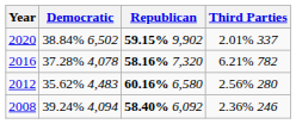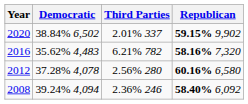 <table class="wikitable"  style="float:right; margin:1em; font-size:95%;">
 <tr style="background:lightgrey;">
 <th>Year</th>
 <th><a href='#'>Democratic</a></th>
+<th><a href='#'>Third Parties</a></th>
 <th><a href='#'>Republican</a></th>
-<th><a href='#'>Third Parties</a></th>
 </tr>
 <tr>
 <td align="center" ><a href='#'>2020</a></td>
 <td align="center" >38.84% <em>6,502</em></td>
+<td align="center" >2.01% <em>337</em></td>
 <td align="center" ><strong>59.15%</strong> <em>9,902</em></td>
-<td align="center" >2.01% <em>337</em></td>
 </tr>
 <tr>
 <td align="center" ><a href='#'>2016</a></td>
-<td align="center" >37.28% <em>4,078</em></td>
+<td align="center" >35.62% <em>4,483</em></td>
+<td align="center" >6.21% <em>782</em></td>
 <td align="center" ><strong>58.16%</strong> <em>7,320</em></td>
-<td align="center" >6.21% <em>782</em></td>
 </tr>
 <tr>
 <td align="center" ><a href='#'>2012</a></td>
-<td align="center" >35.62% <em>4,483</em></td>
+<td align="center" >37.28% <em>4,078</em></td>
+<td align="center" >2.56% <em>280</em></td>
 <td align="center" ><strong>60.16%</strong> <em>6,580</em></td>
-<td align="center" >2.56% <em>280</em></td>
 </tr>
 <tr>
 <td align="center" ><a href='#'>2008</a></td>
 <td align="center" >39.24% <em>4,094</em></td>
+<td align="center" >2.36% <em>246</em></td>
 <td align="center" ><strong>58.40%</strong> <em>6,092</em></td>
-<td align="center" >2.36% <em>246</em></td>
 </tr>
 </table>
